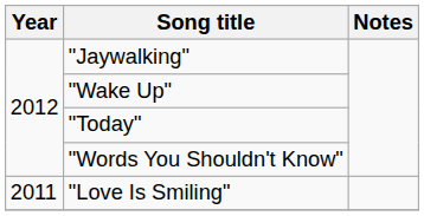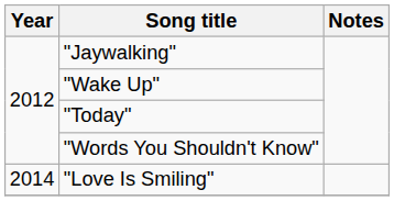 <table class="wikitable sortable">
 <tr>
 <th>Year</th>
 <th>Song title</th>
 <th class="unsortable">Notes</th>
 </tr>
 <tr>
 <td rowspan="4">2012</td>
 <td> "Jaywalking"</td>
 <td rowspan="4"></td>
 </tr>
 <tr>
 <td>"Wake Up"</td>
 </tr>
 <tr>
 <td> "Today"</td>
 </tr>
 <tr>
 <td> "Words You Shouldn't Know"</td>
 </tr>
 <tr>
-<td>2011</td>
+<td>2014</td>
 <td>"Love Is Smiling"</td>
 <td></td>
 </tr>
 <tr>
 </tr>
 </table>
